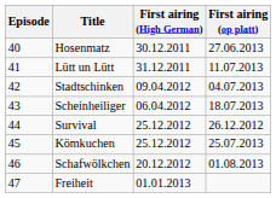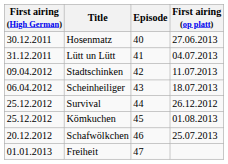 <table class="wikitable">
 <tr>
+<th>First airing<br><small>(<a href='#'>High German</a>)</small></th>
+<th>Title</th>
 <th>Episode</th>
-<th>Title</th>
-<th>First airing<br><small>(<a href='#'>High German</a>)</small></th>
 <th>First airing<br><small>(<a href='#'>op platt</a>)</small></th>
 </tr>
 <tr>
+<td>30.12.2011</td>
+<td>Hosenmatz</td>
 <td>40</td>
-<td>Hosenmatz</td>
-<td>30.12.2011</td>
 <td>27.06.2013</td>
 </tr>
 <tr>
+<td>31.12.2011</td>
+<td>Lütt un Lütt</td>
 <td>41</td>
-<td>Lütt un Lütt</td>
-<td>31.12.2011</td>
+<td>04.07.2013</td>
+</tr>
+<tr>
+<td>09.04.2012</td>
+<td>Stadtschinken</td>
+<td>42</td>
 <td>11.07.2013</td>
 </tr>
 <tr>
-<td>42</td>
-<td>Stadtschinken</td>
-<td>09.04.2012</td>
-<td>04.07.2013</td>
-</tr>
-<tr>
+<td>06.04.2012</td>
+<td>Scheinheiliger</td>
 <td>43</td>
-<td>Scheinheiliger</td>
-<td>06.04.2012</td>
 <td>18.07.2013</td>
 </tr>
 <tr>
+<td>25.12.2012</td>
+<td>Survival</td>
 <td>44</td>
-<td>Survival</td>
-<td>25.12.2012</td>
 <td>26.12.2012</td>
 </tr>
 <tr>
+<td>25.12.2012</td>
+<td>Kömkuchen</td>
 <td>45</td>
-<td>Kömkuchen</td>
-<td>25.12.2012</td>
+<td>01.08.2013</td>
+</tr>
+<tr>
+<td>20.12.2012</td>
+<td>Schafwölkchen</td>
+<td>46</td>
 <td>25.07.2013</td>
 </tr>
 <tr>
-<td>46</td>
-<td>Schafwölkchen</td>
-<td>20.12.2012</td>
-<td>01.08.2013</td>
-</tr>
-<tr>
+<td>01.01.2013</td>
+<td>Freiheit</td>
 <td>47</td>
-<td>Freiheit</td>
-<td>01.01.2013</td>
 <td></td>
 </tr>
 </table>
